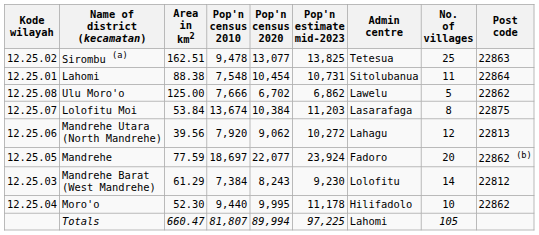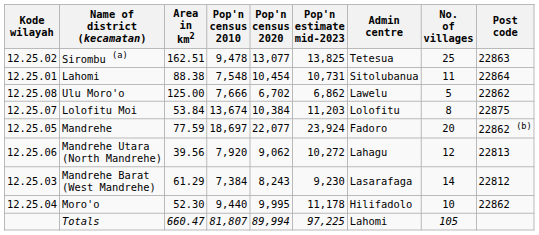 <table class="sortable wikitable">
 <tr>
 <th>Kode <br>wilayah</th>
 <th>Name of<br>district<br>(<em>kecamatan</em>)</th>
 <th>Area <br> in <br>km<sup>2</sup></th>
 <th>Pop'n<br>census<br>2010</th>
 <th>Pop'n<br>census<br>2020</th>
 <th>Pop'n<br>estimate<br>mid-2023</th>
 <th>Admin<br>centre</th>
 <th>No. <br>of<br>villages</th>
 <th>Post<br>code</th>
 </tr>
 <tr>
 <td>12.25.02</td>
 <td>Sirombu <sup>(a) </sup></td>
 <td align="right">162.51</td>
 <td align="right">9,478</td>
 <td align="right">13,077</td>
 <td align="right">13,825</td>
 <td>Tetesua</td>
 <td align="center">25</td>
 <td>22863</td>
 </tr>
 <tr>
 <td>12.25.01</td>
 <td>Lahomi </td>
 <td align="right">88.38</td>
 <td align="right">7,548</td>
 <td align="right">10,454</td>
 <td align="right">10,731</td>
 <td>Sitolubanua</td>
 <td align="center">11</td>
 <td>22864</td>
 </tr>
 <tr>
 <td>12.25.08</td>
 <td>Ulu Moro'o </td>
 <td align="right">125.00</td>
 <td align="right">7,666</td>
 <td align="right">6,702</td>
 <td align="right">6,862</td>
 <td>Lawelu</td>
 <td align="center">5</td>
 <td>22862</td>
 </tr>
 <tr>
 <td>12.25.07</td>
 <td>Lolofitu Moi </td>
 <td align="right">53.84</td>
 <td align="right">13,674</td>
 <td align="right">10,384</td>
 <td align="right">11,203</td>
-<td>Lasarafaga</td>
+<td>Lolofitu</td>
 <td align="center">8</td>
 <td>22875</td>
+</tr>
+<tr>
+<td>12.25.05</td>
+<td>Mandrehe </td>
+<td align="right">77.59</td>
+<td align="right">18,697</td>
+<td align="right">22,077</td>
+<td align="right">23,924</td>
+<td>Fadoro</td>
+<td align="center">20</td>
+<td>22862 <sup>(b)</sup></td>
 </tr>
 <tr>
 <td>12.25.06</td>
 <td>Mandrehe Utara  <br>(North Mandrehe)</td>
 <td align="right">39.56</td>
 <td align="right">7,920</td>
 <td align="right">9,062</td>
 <td align="right">10,272</td>
 <td>Lahagu</td>
 <td align="center">12</td>
 <td>22813</td>
 </tr>
 <tr>
-<td>12.25.05</td>
-<td>Mandrehe </td>
-<td align="right">77.59</td>
-<td align="right">18,697</td>
-<td align="right">22,077</td>
-<td align="right">23,924</td>
-<td>Fadoro</td>
-<td align="center">20</td>
-<td>22862 <sup>(b)</sup></td>
-</tr>
-<tr>
 <td>12.25.03</td>
 <td>Mandrehe Barat  <br>(West Mandrehe)</td>
 <td align="right">61.29</td>
 <td align="right">7,384</td>
 <td align="right">8,243</td>
 <td align="right">9,230</td>
-<td>Lolofitu</td>
+<td>Lasarafaga</td>
 <td align="center">14</td>
 <td>22812</td>
 </tr>
 <tr>
 <td>12.25.04</td>
 <td>Moro'o </td>
 <td align="right">52.30</td>
 <td align="right">9,440</td>
 <td align="right">9,995</td>
 <td align="right">11,178</td>
 <td>Hilifadolo</td>
 <td align="center">10</td>
 <td>22862</td>
 </tr>
 <tr>
 <td></td>
 <td><em>Totals</em></td>
 <td align="right"><em>660.47</em></td>
 <td align="right"><em>81,807</em></td>
 <td align="right"><em>89,994</em></td>
 <td align="right"><em>97,225</em></td>
 <td>Lahomi</td>
 <td align="center"><em>105</em></td>
 <td></td>
 </tr>
 </table>
